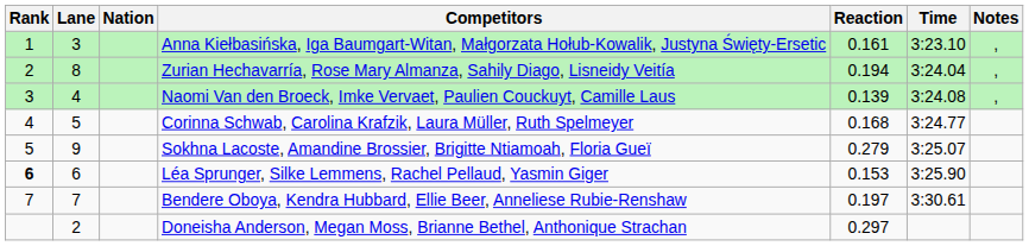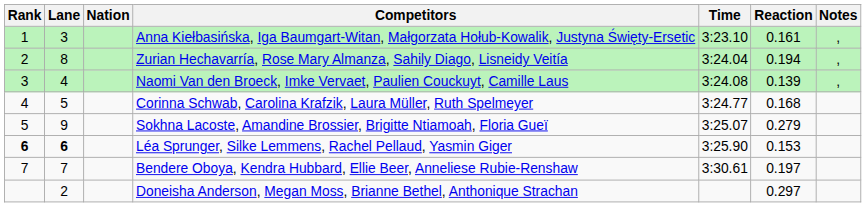 <table class="wikitable sortable" style="text-align:center; font-size:95%">
 <tr>
 <th>Rank</th>
 <th>Lane</th>
 <th>Nation</th>
 <th>Competitors</th>
+<th>Time</th>
 <th>Reaction</th>
-<th>Time</th>
 <th>Notes</th>
 </tr>
 <tr bgcolor=bbf3bb>
 <td>1</td>
 <td>3</td>
 <td align=left></td>
 <td align=left><a href='#'>Anna Kiełbasińska</a>, <a href='#'>Iga Baumgart-Witan</a>, <a href='#'>Małgorzata Hołub-Kowalik</a>, <a href='#'>Justyna Święty-Ersetic</a></td>
+<td>3:23.10</td>
 <td>0.161</td>
-<td>3:23.10</td>
 <td>, </td>
 </tr>
 <tr bgcolor=bbf3bb>
 <td>2</td>
 <td>8</td>
 <td align=left></td>
 <td align=left><a href='#'>Zurian Hechavarría</a>, <a href='#'>Rose Mary Almanza</a>, <a href='#'>Sahily Diago</a>, <a href='#'>Lisneidy Veitía</a></td>
+<td>3:24.04</td>
 <td>0.194</td>
-<td>3:24.04</td>
 <td>, </td>
 </tr>
 <tr bgcolor=bbf3bb>
 <td>3</td>
 <td>4</td>
 <td align=left></td>
 <td align=left><a href='#'>Naomi Van den Broeck</a>, <a href='#'>Imke Vervaet</a>, <a href='#'>Paulien Couckuyt</a>, <a href='#'>Camille Laus</a></td>
+<td>3:24.08</td>
 <td>0.139</td>
-<td>3:24.08</td>
 <td>, </td>
 </tr>
 <tr>
 <td>4</td>
 <td>5</td>
 <td align=left></td>
 <td align=left><a href='#'>Corinna Schwab</a>, <a href='#'>Carolina Krafzik</a>, <a href='#'>Laura Müller</a>, <a href='#'>Ruth Spelmeyer</a></td>
+<td>3:24.77</td>
 <td>0.168</td>
-<td>3:24.77</td>
 <td></td>
 </tr>
 <tr>
 <td>5</td>
 <td>9</td>
 <td align=left></td>
 <td align=left><a href='#'>Sokhna Lacoste</a>, <a href='#'>Amandine Brossier</a>, <a href='#'>Brigitte Ntiamoah</a>, <a href='#'>Floria Gueï</a></td>
+<td>3:25.07</td>
 <td>0.279</td>
-<td>3:25.07</td>
 <td></td>
 </tr>
 <tr>
 <td><strong>6</strong></td>
-<td>6</td>
+<td><strong>6</strong></td>
 <td align=left></td>
 <td align=left><a href='#'>Léa Sprunger</a>, <a href='#'>Silke Lemmens</a>, <a href='#'>Rachel Pellaud</a>, <a href='#'>Yasmin Giger</a></td>
+<td>3:25.90</td>
 <td>0.153</td>
-<td>3:25.90</td>
 <td></td>
 </tr>
 <tr>
 <td>7</td>
 <td>7</td>
 <td align=left></td>
 <td align=left><a href='#'>Bendere Oboya</a>, <a href='#'>Kendra Hubbard</a>, <a href='#'>Ellie Beer</a>, <a href='#'>Anneliese Rubie-Renshaw</a></td>
+<td>3:30.61</td>
 <td>0.197</td>
-<td>3:30.61</td>
 <td></td>
 </tr>
 <tr>
 <td></td>
 <td>2</td>
 <td align=left></td>
 <td align=left><a href='#'>Doneisha Anderson</a>, <a href='#'>Megan Moss</a>, <a href='#'>Brianne Bethel</a>, <a href='#'>Anthonique Strachan</a></td>
+<td></td>
 <td>0.297</td>
-<td></td>
 <td></td>
 </tr>
 </table>
